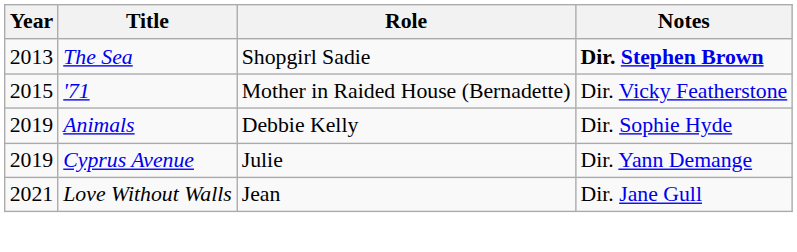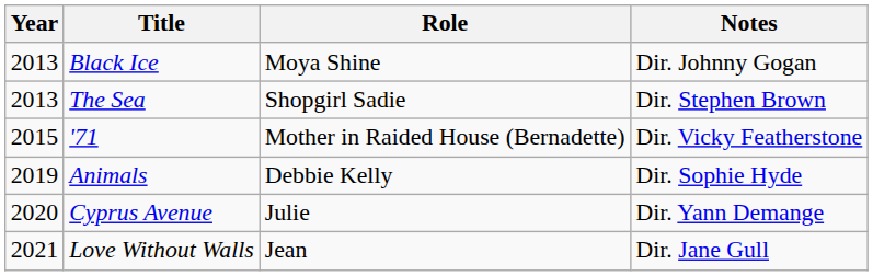 <table class="wikitable sortable">
 <tr>
 <th>Year</th>
 <th>Title</th>
 <th>Role</th>
 <th class="unsortable">Notes</th>
 </tr>
 <tr>
 <td>2013</td>
+<td><em><a href='#'>Black Ice</a></em></td>
+<td>Moya Shine</td>
+<td>Dir. Johnny Gogan</td>
+</tr>
+<tr>
+<td>2013</td>
 <td><em><a href='#'>The Sea</a></em></td>
 <td>Shopgirl Sadie</td>
-<td><strong>Dir. <a href='#'>Stephen Brown</a></strong></td>
+<td>Dir. <a href='#'>Stephen Brown</a></td>
 </tr>
 <tr>
 <td>2015</td>
 <td><em><a href='#'>'71</a></em></td>
 <td>Mother in Raided House (Bernadette)</td>
 <td>Dir. <a href='#'>Vicky Featherstone</a></td>
 </tr>
 <tr>
 <td>2019</td>
 <td><em><a href='#'>Animals</a></em></td>
 <td>Debbie Kelly</td>
 <td>Dir. <a href='#'>Sophie Hyde</a></td>
 </tr>
 <tr>
-<td>2019</td>
+<td>2020</td>
 <td><em><a href='#'>Cyprus Avenue</a></em></td>
 <td>Julie</td>
 <td>Dir. <a href='#'>Yann Demange</a></td>
 </tr>
 <tr>
 <td>2021</td>
 <td><em>Love Without Walls</em></td>
 <td>Jean</td>
 <td>Dir. <a href='#'>Jane Gull</a></td>
 </tr>
 </table>
